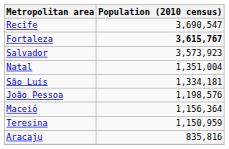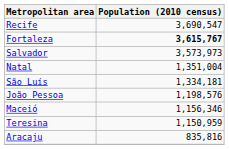 <table class="wikitable sortable">
 <tr>
 <th>Metropolitan area</th>
 <th>Population (2010 census)</th>
 </tr>
 <tr>
 <td><a href='#'>Recife</a></td>
 <td align=right>3,690,547</td>
 </tr>
 <tr>
 <td><a href='#'>Fortaleza</a></td>
 <td align=right><strong>3,615,767</strong></td>
 </tr>
 <tr>
 <td><a href='#'>Salvador</a></td>
-<td align=right>3,573,923</td>
+<td align=right>3,573,973</td>
 </tr>
 <tr>
 <td><a href='#'>Natal</a></td>
 <td align=right>1,351,004</td>
 </tr>
 <tr>
 <td><a href='#'>São Luís</a></td>
 <td align=right>1,334,181</td>
 </tr>
 <tr>
 <td><a href='#'>João Pessoa</a></td>
 <td align=right>1,198,576</td>
 </tr>
 <tr>
 <td><a href='#'>Maceió</a></td>
-<td align=right>1,156,364</td>
+<td align=right>1,156,346</td>
 </tr>
 <tr>
 <td><a href='#'>Teresina</a></td>
 <td align=right>1,150,959</td>
 </tr>
 <tr>
 <td><a href='#'>Aracaju</a></td>
 <td align=right>835,816</td>
 </tr>
 <tr>
 </tr>
 </table>
